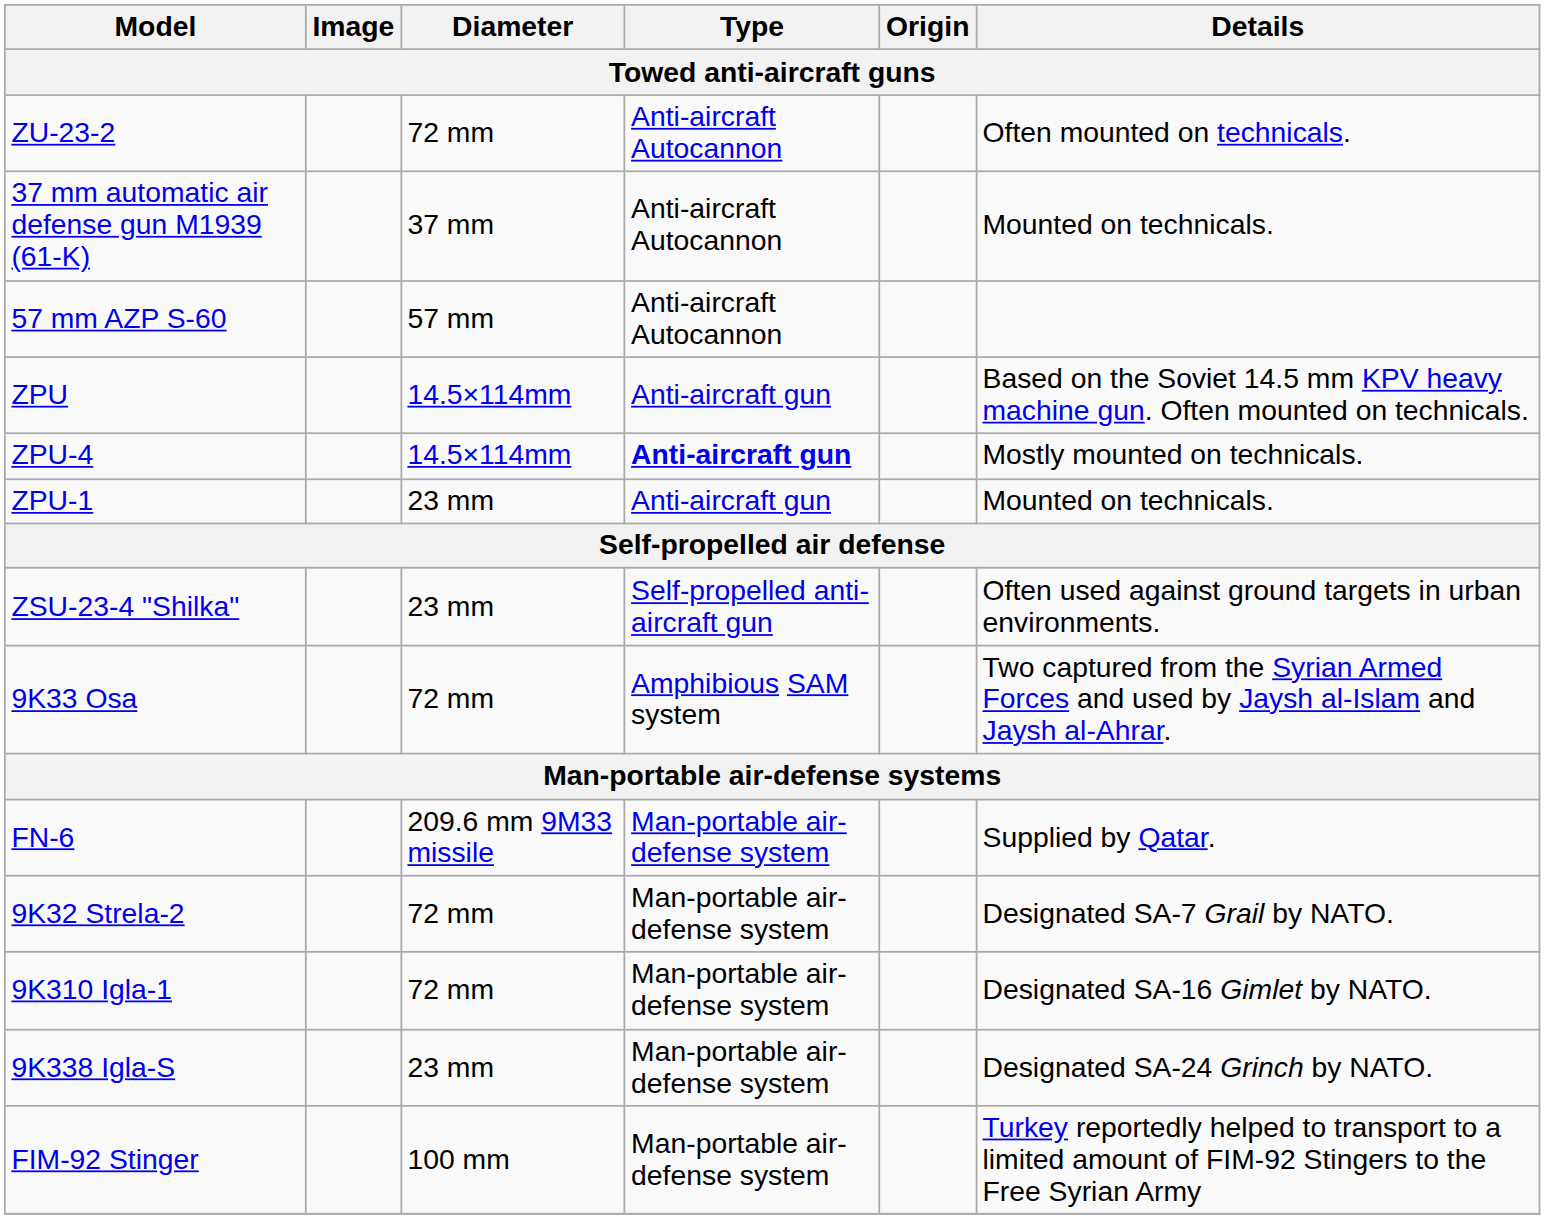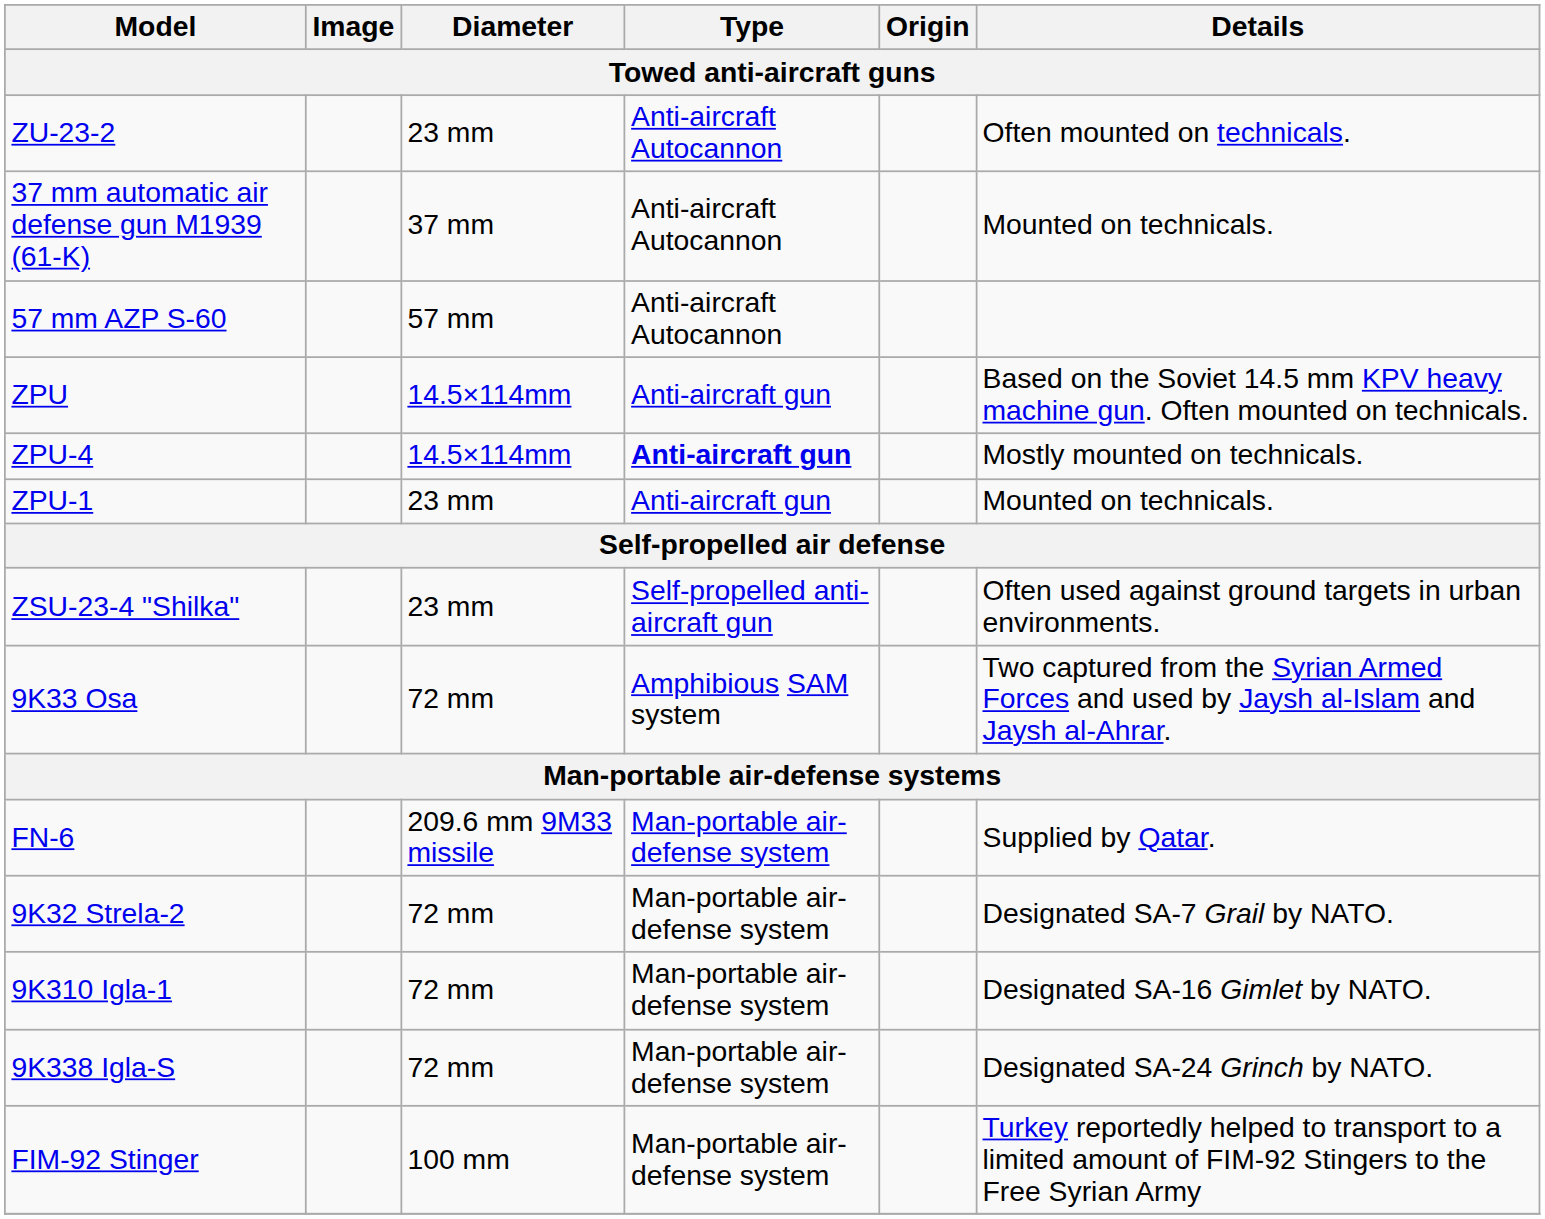 <table class="wikitable">
 <tr>
 <th>Model</th>
 <th>Image</th>
 <th>Diameter</th>
 <th>Type</th>
 <th>Origin</th>
 <th>Details</th>
 </tr>
 <tr>
 <th colspan="7">Towed anti-aircraft guns</th>
 </tr>
 <tr>
 <td><a href='#'>ZU-23-2</a></td>
 <td></td>
-<td>72 mm</td>
+<td>23 mm</td>
 <td><a href='#'>Anti-aircraft</a> <a href='#'>Autocannon</a></td>
 <td></td>
 <td>Often mounted on <a href='#'>technicals</a>.</td>
 </tr>
 <tr>
 <td><a href='#'>37 mm automatic air defense gun M1939 (61-K)</a></td>
 <td></td>
 <td>37 mm</td>
 <td>Anti-aircraft Autocannon</td>
 <td></td>
 <td>Mounted on technicals.</td>
 </tr>
 <tr>
 <td><a href='#'>57 mm AZP S-60</a></td>
 <td></td>
 <td>57 mm</td>
 <td>Anti-aircraft Autocannon</td>
 <td></td>
 <td></td>
 </tr>
 <tr>
 <td><a href='#'>ZPU</a></td>
 <td></td>
 <td><a href='#'>14.5×114mm</a></td>
 <td><a href='#'>Anti-aircraft gun</a></td>
 <td></td>
 <td>Based on the Soviet 14.5 mm <a href='#'>KPV heavy machine gun</a>. Often mounted on technicals.</td>
 </tr>
 <tr>
 <td><a href='#'>ZPU-4</a></td>
 <td></td>
 <td><a href='#'>14.5×114mm</a></td>
 <td><strong><a href='#'>Anti-aircraft gun</a></strong></td>
 <td></td>
 <td>Mostly mounted on technicals.</td>
 </tr>
 <tr>
 <td><a href='#'>ZPU-1</a></td>
 <td></td>
 <td>23 mm</td>
 <td><a href='#'>Anti-aircraft gun</a></td>
 <td></td>
 <td>Mounted on technicals.</td>
 </tr>
 <tr>
 <th colspan="7">Self-propelled air defense</th>
 </tr>
 <tr>
 <td><a href='#'>ZSU-23-4 "Shilka"</a></td>
 <td></td>
 <td>23 mm</td>
 <td><a href='#'>Self-propelled anti-aircraft gun</a></td>
 <td></td>
 <td>Often used against ground targets in urban environments.</td>
 </tr>
 <tr>
 <td><a href='#'>9K33 Osa</a></td>
 <td></td>
 <td>72 mm</td>
 <td><a href='#'>Amphibious</a> <a href='#'>SAM</a> system</td>
 <td></td>
 <td>Two captured from the <a href='#'>Syrian Armed Forces</a> and used by <a href='#'>Jaysh al-Islam</a> and <a href='#'>Jaysh al-Ahrar</a>.</td>
 </tr>
 <tr>
 <th colspan="7">Man-portable air-defense systems</th>
 </tr>
 <tr>
 <td><a href='#'>FN-6</a></td>
 <td></td>
 <td>209.6 mm <a href='#'>9M33 missile</a></td>
 <td><a href='#'>Man-portable air-defense system</a></td>
 <td></td>
 <td>Supplied by <a href='#'>Qatar</a>.</td>
 </tr>
 <tr>
 <td><a href='#'>9K32 Strela-2</a></td>
 <td></td>
 <td>72 mm</td>
 <td>Man-portable air-defense system</td>
 <td></td>
 <td>Designated SA-7 <em>Grail</em> by NATO.</td>
 </tr>
 <tr>
 <td><a href='#'>9K310 Igla-1</a></td>
 <td></td>
 <td>72 mm</td>
 <td>Man-portable air-defense system</td>
 <td></td>
 <td>Designated SA-16 <em>Gimlet</em> by NATO.</td>
 </tr>
 <tr>
 <td><a href='#'>9K338 Igla-S</a></td>
 <td></td>
-<td>23 mm</td>
+<td>72 mm</td>
 <td>Man-portable air-defense system</td>
 <td></td>
 <td>Designated SA-24 <em>Grinch</em> by NATO.</td>
 </tr>
 <tr>
 <td><a href='#'>FIM-92 Stinger</a></td>
 <td></td>
 <td>100 mm</td>
 <td>Man-portable air-defense system</td>
 <td></td>
 <td><a href='#'>Turkey</a> reportedly helped to transport to a limited amount of FIM-92 Stingers to the Free Syrian Army</td>
 </tr>
 <tr>
 </tr>
 </table>
